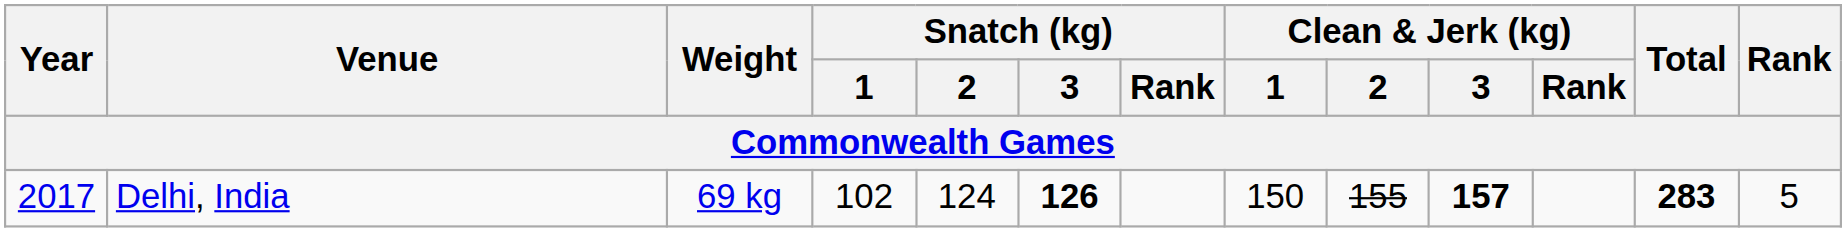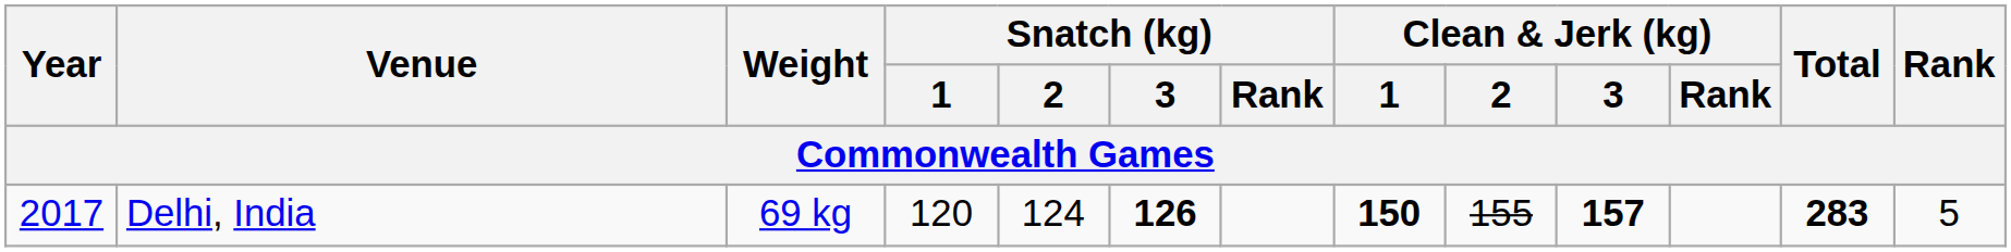 <table class = "wikitable" style="text-align:center;">
 <tr>
 <th rowspan=2 width=40>Year</th>
 <th rowspan=2 width=250>Venue</th>
 <th rowspan=2 width=60>Weight</th>
 <th colspan=4>Snatch (kg)</th>
 <th colspan=4>Clean & Jerk (kg)</th>
 <th rowspan=2 width=40>Total</th>
 <th rowspan=2 width=40>Rank</th>
 </tr>
 <tr>
 <th width=40>1</th>
 <th width=40>2</th>
 <th width=40>3</th>
 <th width=40>Rank</th>
 <th width=40>1</th>
 <th width=40>2</th>
 <th width=40>3</th>
 <th width=40>Rank</th>
 </tr>
 <tr>
 <th colspan=13><a href='#'>Commonwealth Games</a></th>
 </tr>
 <tr>
 <td><a href='#'>2017</a></td>
 <td align=left> <a href='#'>Delhi</a>, <a href='#'>India</a></td>
 <td><a href='#'>69 kg</a></td>
-<td>102</td>
+<td>120</td>
 <td>124</td>
 <td><strong>126</strong></td>
 <td></td>
-<td>150</td>
+<td><strong>150</strong></td>
 <td><s>155</s></td>
 <td><strong>157</strong></td>
 <td></td>
 <td><strong>283</strong></td>
 <td>5</td>
 </tr>
 </table>
